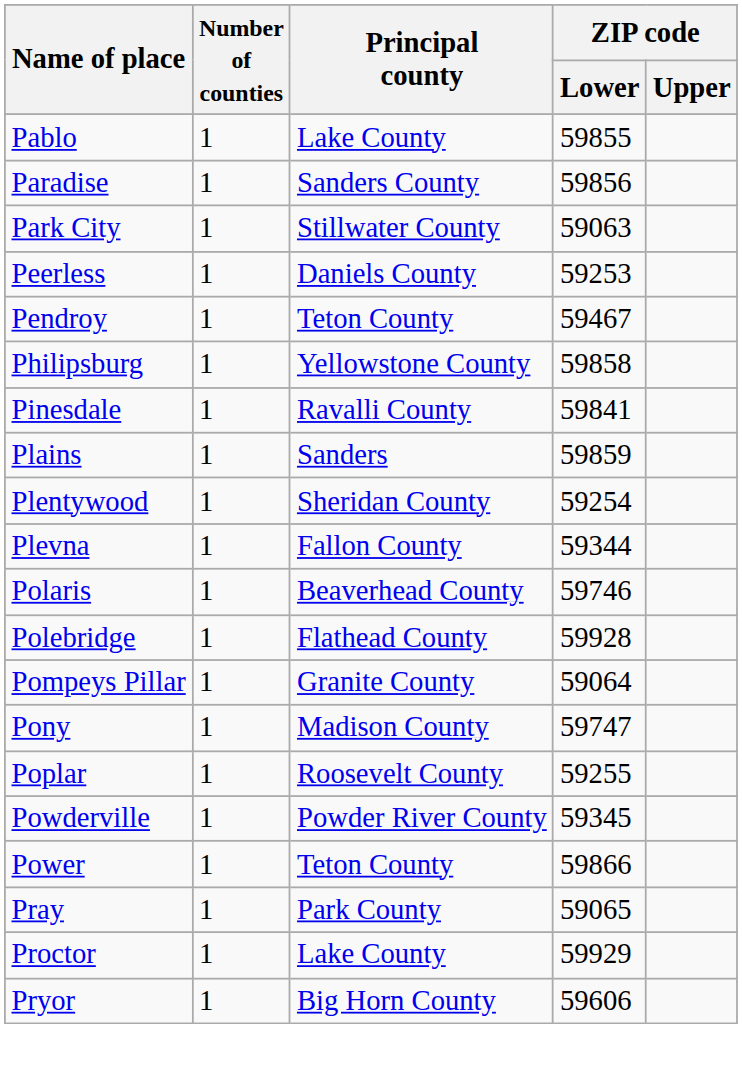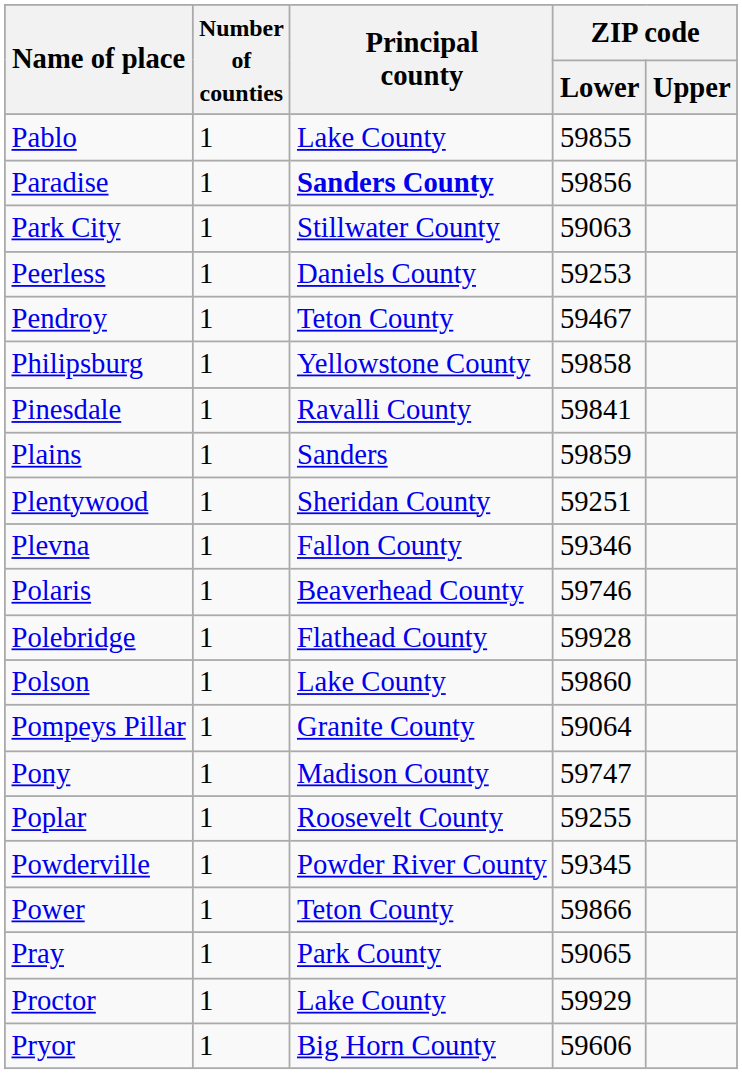 <table class=wikitable>
 <tr>
 <th rowspan=2>Name of place</th>
 <th rowspan=2><small>Number <br>of<br>counties</small></th>
 <th rowspan=2>Principal <br> county</th>
 <th colspan=2>ZIP code</th>
 </tr>
 <tr>
 <th>Lower</th>
 <th>Upper</th>
 </tr>
 <tr>
 <td><a href='#'>Pablo</a></td>
 <td>1</td>
 <td><a href='#'>Lake County</a></td>
 <td>59855</td>
 <td></td>
 </tr>
 <tr>
 <td><a href='#'>Paradise</a></td>
 <td>1</td>
-<td><a href='#'>Sanders County</a></td>
+<td><strong><a href='#'>Sanders County</a></strong></td>
 <td>59856</td>
 <td></td>
 </tr>
 <tr>
 <td><a href='#'>Park City</a></td>
 <td>1</td>
 <td><a href='#'>Stillwater County</a></td>
 <td>59063</td>
 <td></td>
 </tr>
 <tr>
 <td><a href='#'>Peerless</a></td>
 <td>1</td>
 <td><a href='#'>Daniels County</a></td>
 <td>59253</td>
 <td></td>
 </tr>
 <tr>
 <td><a href='#'>Pendroy</a></td>
 <td>1</td>
 <td><a href='#'>Teton County</a></td>
 <td>59467</td>
 <td></td>
 </tr>
 <tr>
 <td><a href='#'>Philipsburg</a></td>
 <td>1</td>
 <td><a href='#'>Yellowstone County</a></td>
 <td>59858</td>
 <td></td>
 </tr>
 <tr>
 <td><a href='#'>Pinesdale</a></td>
 <td>1</td>
 <td><a href='#'>Ravalli County</a></td>
 <td>59841</td>
 <td></td>
 </tr>
 <tr>
 <td><a href='#'>Plains</a></td>
 <td>1</td>
 <td><a href='#'>Sanders</a></td>
 <td>59859</td>
 <td></td>
 </tr>
 <tr>
 <td><a href='#'>Plentywood</a></td>
 <td>1</td>
 <td><a href='#'>Sheridan County</a></td>
-<td>59254</td>
+<td>59251</td>
 <td></td>
 </tr>
 <tr>
 <td><a href='#'>Plevna</a></td>
 <td>1</td>
 <td><a href='#'>Fallon County</a></td>
-<td>59344</td>
+<td>59346</td>
 <td></td>
 </tr>
 <tr>
 <td><a href='#'>Polaris</a></td>
 <td>1</td>
 <td><a href='#'>Beaverhead County</a></td>
 <td>59746</td>
 <td></td>
 </tr>
 <tr>
 <td><a href='#'>Polebridge</a></td>
 <td>1</td>
 <td><a href='#'>Flathead County</a></td>
 <td>59928</td>
+<td></td>
+</tr>
+<tr>
+<td><a href='#'>Polson</a></td>
+<td>1</td>
+<td><a href='#'>Lake County</a></td>
+<td>59860</td>
 <td></td>
 </tr>
 <tr>
 <td><a href='#'>Pompeys Pillar</a></td>
 <td>1</td>
 <td><a href='#'>Granite County</a></td>
 <td>59064</td>
 <td></td>
 </tr>
 <tr>
 <td><a href='#'>Pony</a></td>
 <td>1</td>
 <td><a href='#'>Madison County</a></td>
 <td>59747</td>
 <td></td>
 </tr>
 <tr>
 <td><a href='#'>Poplar</a></td>
 <td>1</td>
 <td><a href='#'>Roosevelt County</a></td>
 <td>59255</td>
 <td></td>
 </tr>
 <tr>
 <td><a href='#'>Powderville</a></td>
 <td>1</td>
 <td><a href='#'>Powder River County</a></td>
 <td>59345</td>
 <td></td>
 </tr>
 <tr>
 <td><a href='#'>Power</a></td>
 <td>1</td>
 <td><a href='#'>Teton County</a></td>
 <td>59866</td>
 <td></td>
 </tr>
 <tr>
 <td><a href='#'>Pray</a></td>
 <td>1</td>
 <td><a href='#'>Park County</a></td>
 <td>59065</td>
 <td></td>
 </tr>
 <tr>
 <td><a href='#'>Proctor</a></td>
 <td>1</td>
 <td><a href='#'>Lake County</a></td>
 <td>59929</td>
 <td></td>
 </tr>
 <tr>
 <td><a href='#'>Pryor</a></td>
 <td>1</td>
 <td><a href='#'>Big Horn County</a></td>
 <td>59606</td>
 <td></td>
 </tr>
 </table>
